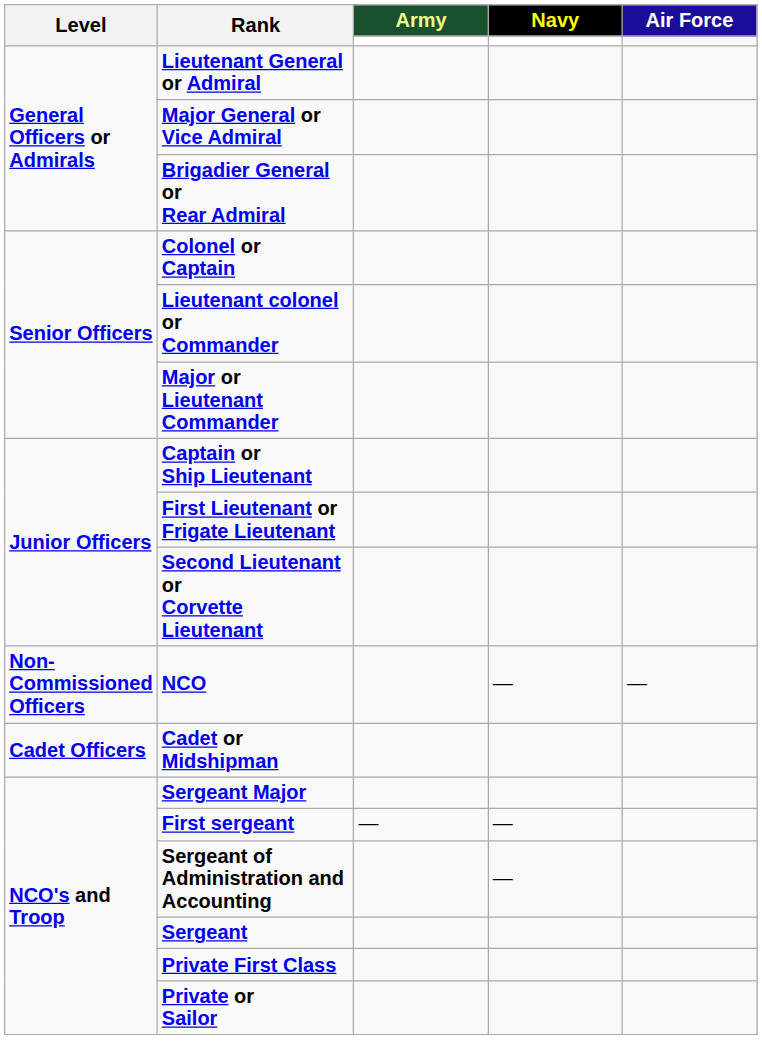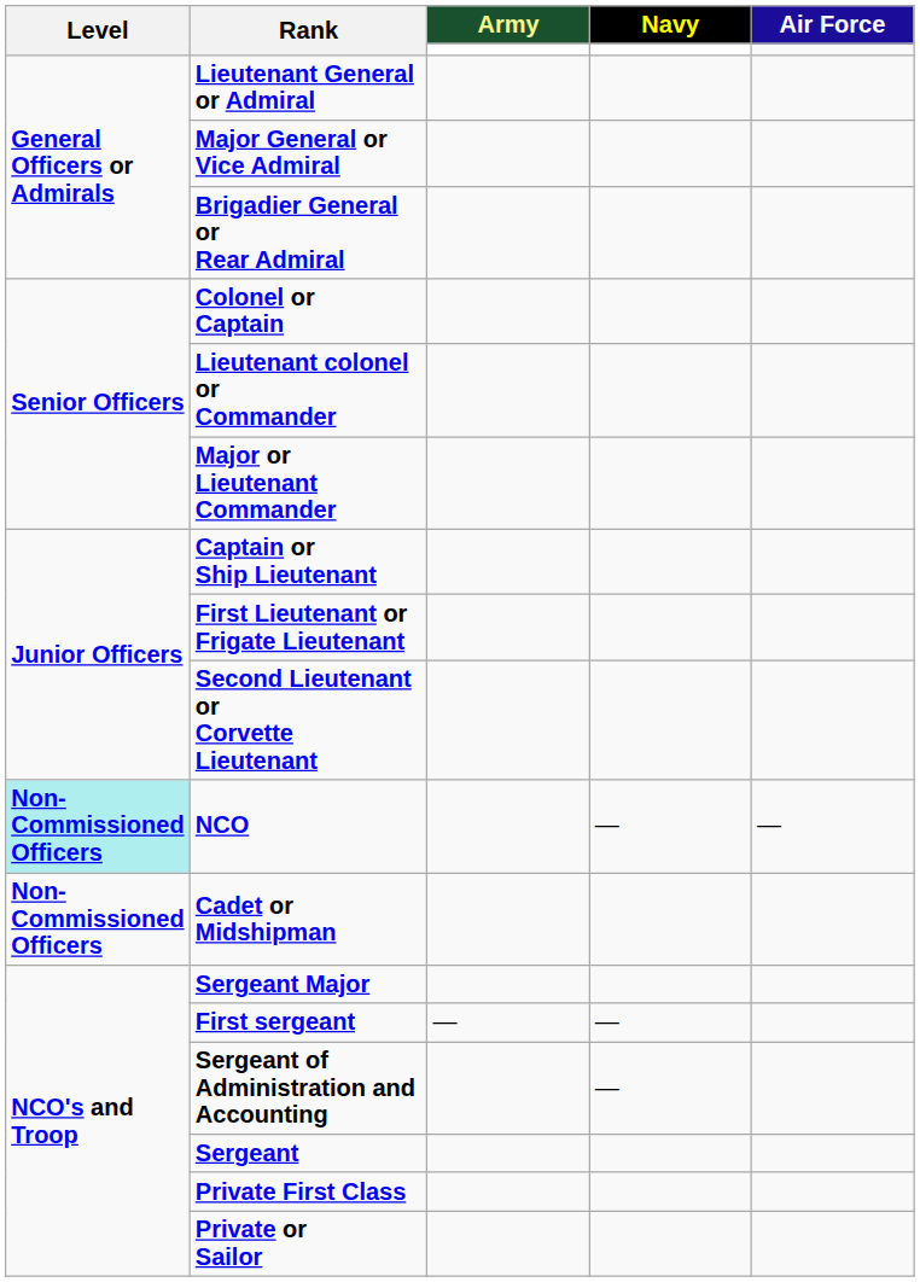 <table class="wikitable">
 <tr>
 <th rowspan=2; width="100">Level</th>
 <th rowspan=2; width="150">Rank</th>
 <th style="color:#F1FA8A; background-color:#19512F;" width="100">Army</th>
 <th style="color:yellow; background-color:black;" width="100">Navy</th>
 <th style="color:white; background-color:#1B0D9A;" width="100">Air Force</th>
 </tr>
 <tr>
 <td style="background-color:white;"></td>
 <td style="background-color:white;"></td>
 <td></td>
 </tr>
 <tr>
 <td rowspan=3><strong><a href='#'>General Officers</a> or <a href='#'>Admirals</a></strong></td>
 <td><strong><a href='#'>Lieutenant General</a> or <a href='#'>Admiral</a></strong></td>
 <td></td>
 <td></td>
 <td></td>
 </tr>
 <tr>
 <td><strong><a href='#'>Major General</a> or</strong><br><strong><a href='#'>Vice Admiral</a></strong></td>
 <td></td>
 <td></td>
 <td></td>
 </tr>
 <tr>
 <td><strong><a href='#'>Brigadier General</a> or</strong><br><strong><a href='#'>Rear Admiral</a></strong></td>
 <td></td>
 <td></td>
 <td></td>
 </tr>
 <tr>
 <td rowspan=3><strong><a href='#'>Senior Officers</a></strong></td>
 <td><strong><a href='#'>Colonel</a> or</strong><br><strong><a href='#'>Captain</a></strong></td>
 <td></td>
 <td></td>
 <td></td>
 </tr>
 <tr>
 <td><strong> <a href='#'>Lieutenant colonel</a> or</strong><br><strong><a href='#'>Commander</a></strong></td>
 <td></td>
 <td></td>
 <td></td>
 </tr>
 <tr>
 <td><strong><a href='#'>Major</a> or</strong><br><strong><a href='#'>Lieutenant Commander</a></strong></td>
 <td></td>
 <td></td>
 <td></td>
 </tr>
 <tr>
 <td rowspan=3><strong><a href='#'>Junior Officers</a></strong></td>
 <td><strong><a href='#'>Captain</a> or</strong><br><strong><a href='#'>Ship Lieutenant</a></strong></td>
 <td></td>
 <td></td>
 <td></td>
 </tr>
 <tr>
 <td><strong><a href='#'>First Lieutenant</a> or</strong><br><strong><a href='#'>Frigate Lieutenant</a></strong></td>
 <td></td>
 <td></td>
 <td></td>
 </tr>
 <tr>
 <td><strong><a href='#'>Second Lieutenant</a> or</strong><br><strong><a href='#'>Corvette Lieutenant</a></strong></td>
 <td></td>
 <td></td>
 <td></td>
 </tr>
 <tr>
-<td><strong><a href='#'>Non-Commissioned Officers</a></strong></td>
+<td style="background: paleturquoise;"><strong><a href='#'>Non-Commissioned Officers</a></strong></td>
 <td><strong><a href='#'>NCO</a></strong></td>
 <td></td>
 <td>—</td>
 <td>—</td>
 </tr>
 <tr>
-<td rowspan=1><strong><a href='#'>Cadet Officers</a></strong></td>
+<td><strong><a href='#'>Non-Commissioned Officers</a></strong></td>
 <td><strong><a href='#'>Cadet</a> or</strong><br><strong><a href='#'>Midshipman</a></strong></td>
 <td></td>
 <td></td>
 <td></td>
 </tr>
 <tr>
 <td rowspan=6><strong><a href='#'>NCO's</a> and <br> <a href='#'>Troop</a></strong></td>
 <td><strong><a href='#'>Sergeant Major</a></strong></td>
 <td></td>
 <td></td>
 <td></td>
 </tr>
 <tr>
 <td><strong><a href='#'>First sergeant</a></strong></td>
 <td>—</td>
 <td>—</td>
 <td></td>
 </tr>
 <tr>
 <td><strong>Sergeant of Administration and Accounting</strong></td>
 <td></td>
 <td>—</td>
 <td></td>
 </tr>
 <tr>
 <td><strong><a href='#'>Sergeant</a></strong></td>
 <td></td>
 <td></td>
 <td></td>
 </tr>
 <tr>
 <td><strong><a href='#'>Private First Class</a></strong></td>
 <td></td>
 <td></td>
 <td></td>
 </tr>
 <tr>
 <td><strong><a href='#'>Private</a> or</strong><br><strong><a href='#'>Sailor</a></strong></td>
 <td></td>
 <td></td>
 <td></td>
 </tr>
 </table>
